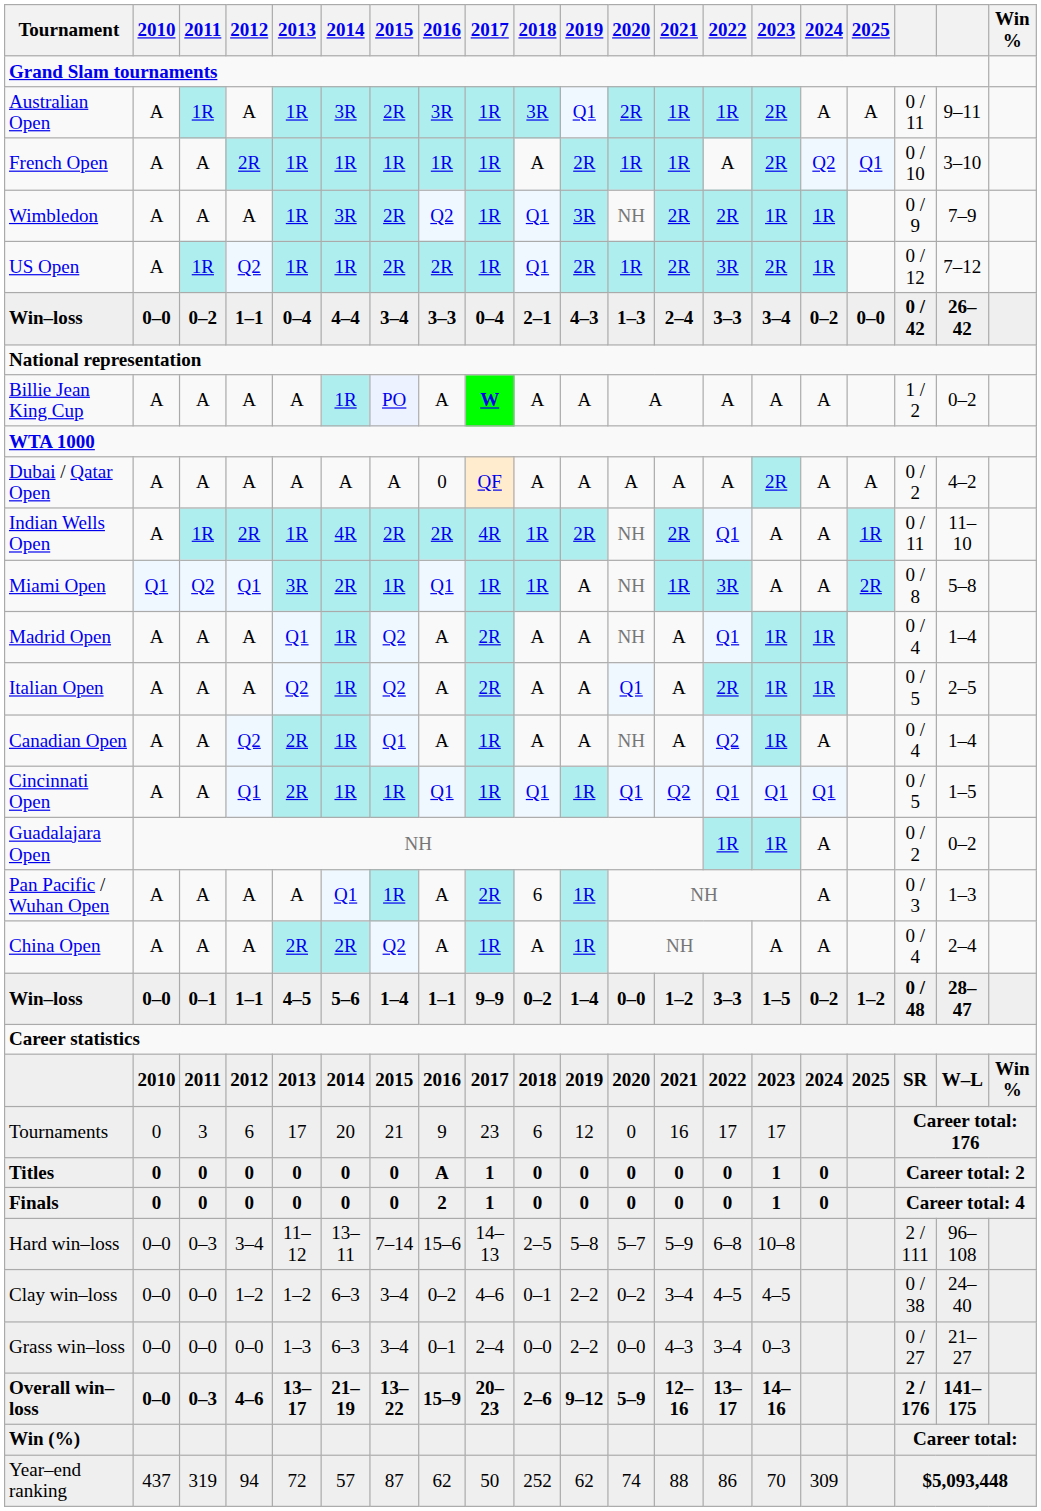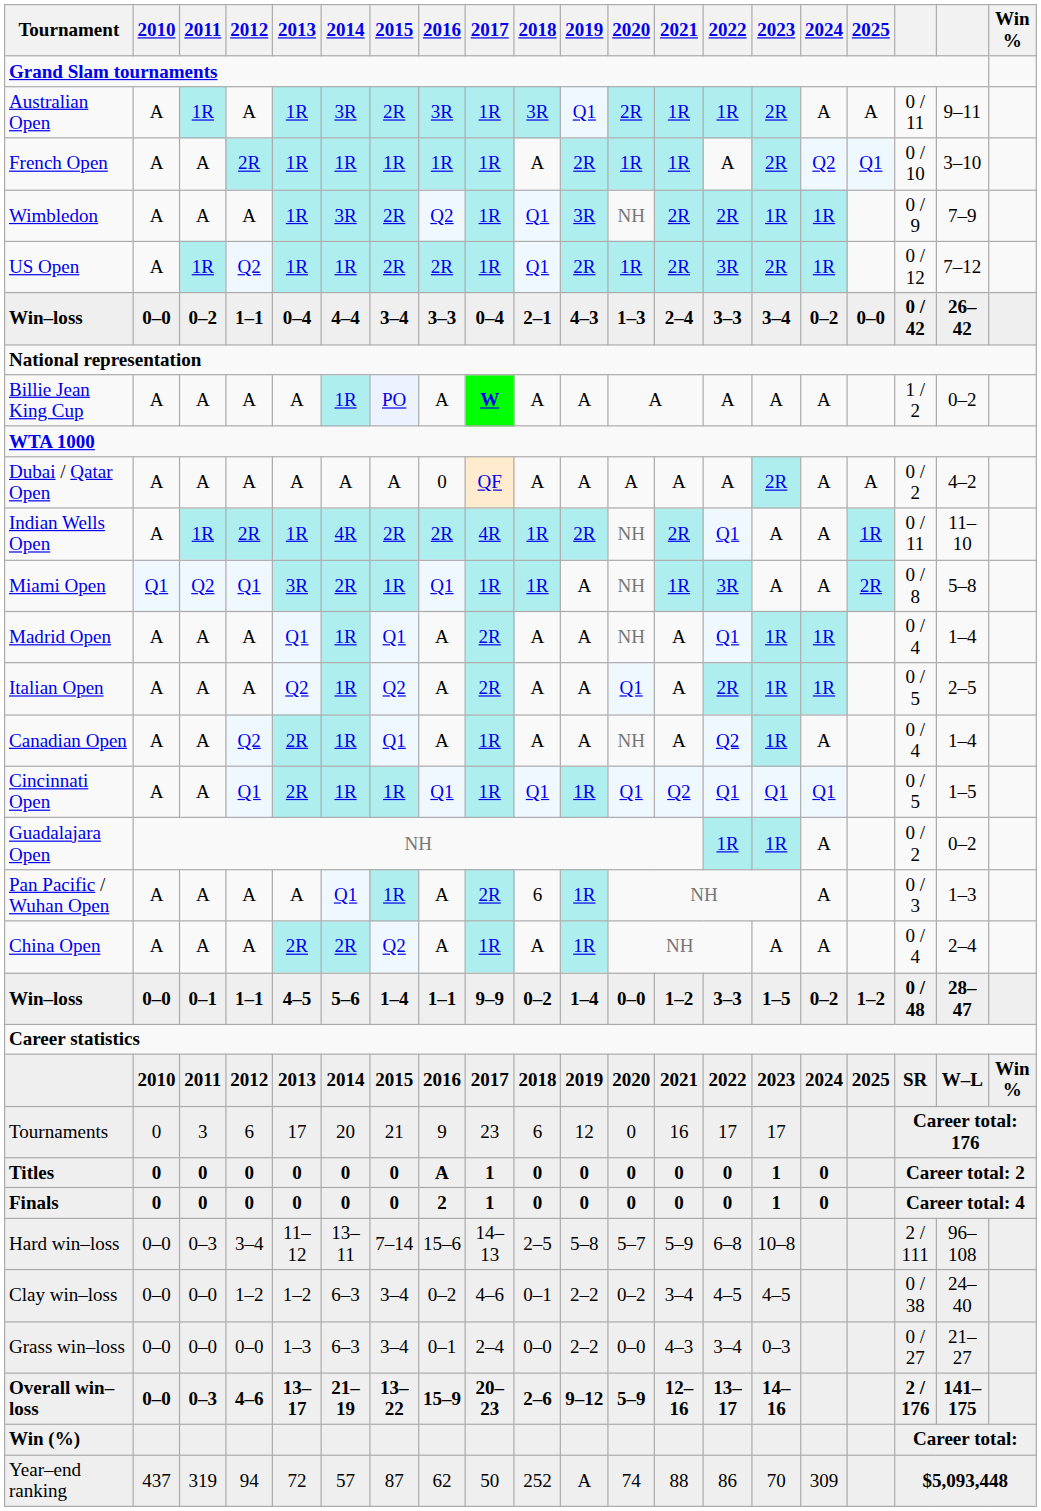 <table class=wikitable style=text-align:center>
 <tr>
 <th>Tournament</th>
 <th><a href='#'>2010</a></th>
 <th><a href='#'>2011</a></th>
 <th><a href='#'>2012</a></th>
 <th><a href='#'>2013</a></th>
 <th><a href='#'>2014</a></th>
 <th><a href='#'>2015</a></th>
 <th><a href='#'>2016</a></th>
 <th><a href='#'>2017</a></th>
 <th><a href='#'>2018</a></th>
 <th><a href='#'>2019</a></th>
 <th><a href='#'>2020</a></th>
 <th><a href='#'>2021</a></th>
 <th><a href='#'>2022</a></th>
 <th><a href='#'>2023</a></th>
 <th><a href='#'>2024</a></th>
 <th><a href='#'>2025</a></th>
 <th></th>
 <th></th>
 <th>Win %</th>
 </tr>
 <tr>
 <td colspan="19" align="left"><strong><a href='#'>Grand Slam tournaments</a></strong></td>
 </tr>
 <tr>
 <td align=left><a href='#'>Australian Open</a></td>
 <td>A</td>
 <td bgcolor=#afeeee><a href='#'>1R</a></td>
 <td>A</td>
 <td bgcolor=#afeeee><a href='#'>1R</a></td>
 <td bgcolor=#afeeee><a href='#'>3R</a></td>
 <td bgcolor=#afeeee><a href='#'>2R</a></td>
 <td bgcolor=#afeeee><a href='#'>3R</a></td>
 <td bgcolor=#afeeee><a href='#'>1R</a></td>
 <td bgcolor=#afeeee><a href='#'>3R</a></td>
 <td bgcolor=f0f8ff><a href='#'>Q1</a></td>
 <td bgcolor=#afeeee><a href='#'>2R</a></td>
 <td bgcolor=#afeeee><a href='#'>1R</a></td>
 <td bgcolor=#afeeee><a href='#'>1R</a></td>
 <td bgcolor=#afeeee><a href='#'>2R</a></td>
 <td>A</td>
 <td>A</td>
 <td>0 / 11</td>
 <td>9–11</td>
 <td></td>
 </tr>
 <tr>
 <td align=left><a href='#'>French Open</a></td>
 <td>A</td>
 <td>A</td>
 <td bgcolor=afeeee><a href='#'>2R</a></td>
 <td bgcolor=afeeee><a href='#'>1R</a></td>
 <td bgcolor=afeeee><a href='#'>1R</a></td>
 <td bgcolor=afeeee><a href='#'>1R</a></td>
 <td bgcolor=afeeee><a href='#'>1R</a></td>
 <td bgcolor=afeeee><a href='#'>1R</a></td>
 <td>A</td>
 <td bgcolor=afeeee><a href='#'>2R</a></td>
 <td bgcolor=afeeee><a href='#'>1R</a></td>
 <td bgcolor=afeeee><a href='#'>1R</a></td>
 <td>A</td>
 <td bgcolor=afeeee><a href='#'>2R</a></td>
 <td bgcolor=f0f8ff><a href='#'>Q2</a></td>
 <td bgcolor=f0f8ff><a href='#'>Q1</a></td>
 <td>0 / 10</td>
 <td>3–10</td>
 <td></td>
 </tr>
 <tr>
 <td align=left><a href='#'>Wimbledon</a></td>
 <td>A</td>
 <td>A</td>
 <td>A</td>
 <td bgcolor=afeeee><a href='#'>1R</a></td>
 <td bgcolor=afeeee><a href='#'>3R</a></td>
 <td bgcolor=afeeee><a href='#'>2R</a></td>
 <td bgcolor=f0f8ff><a href='#'>Q2</a></td>
 <td bgcolor=afeeee><a href='#'>1R</a></td>
 <td bgcolor=f0f8ff><a href='#'>Q1</a></td>
 <td bgcolor=afeeee><a href='#'>3R</a></td>
 <td style=color:#767676>NH</td>
 <td bgcolor=afeeee><a href='#'>2R</a></td>
 <td bgcolor=afeeee><a href='#'>2R</a></td>
 <td bgcolor=afeeee><a href='#'>1R</a></td>
 <td bgcolor=afeeee><a href='#'>1R</a></td>
 <td></td>
 <td>0 / 9</td>
 <td>7–9</td>
 <td></td>
 </tr>
 <tr>
 <td align=left><a href='#'>US Open</a></td>
 <td>A</td>
 <td bgcolor=afeeee><a href='#'>1R</a></td>
 <td bgcolor=f0f8ff><a href='#'>Q2</a></td>
 <td bgcolor=afeeee><a href='#'>1R</a></td>
 <td bgcolor=afeeee><a href='#'>1R</a></td>
 <td bgcolor=afeeee><a href='#'>2R</a></td>
 <td bgcolor=afeeee><a href='#'>2R</a></td>
 <td bgcolor=afeeee><a href='#'>1R</a></td>
 <td bgcolor=f0f8ff><a href='#'>Q1</a></td>
 <td bgcolor=afeeee><a href='#'>2R</a></td>
 <td bgcolor=afeeee><a href='#'>1R</a></td>
 <td bgcolor=afeeee><a href='#'>2R</a></td>
 <td bgcolor=afeeee><a href='#'>3R</a></td>
 <td bgcolor=afeeee><a href='#'>2R</a></td>
 <td bgcolor=afeeee><a href='#'>1R</a></td>
 <td></td>
 <td>0 / 12</td>
 <td>7–12</td>
 <td></td>
 </tr>
 <tr style=background:#efefef;font-weight:bold>
 <td style=text-align:left>Win–loss</td>
 <td>0–0</td>
 <td>0–2</td>
 <td>1–1</td>
 <td>0–4</td>
 <td>4–4</td>
 <td>3–4</td>
 <td>3–3</td>
 <td>0–4</td>
 <td>2–1</td>
 <td>4–3</td>
 <td>1–3</td>
 <td>2–4</td>
 <td>3–3</td>
 <td>3–4</td>
 <td>0–2</td>
 <td>0–0</td>
 <td>0 / 42</td>
 <td>26–42</td>
 <td></td>
 </tr>
 <tr>
 <td colspan="20" align="left"><strong>National representation</strong></td>
 </tr>
 <tr>
 <td align=left><a href='#'>Billie Jean King Cup</a></td>
 <td>A</td>
 <td>A</td>
 <td>A</td>
 <td>A</td>
 <td bgcolor=afeeee><a href='#'>1R</a></td>
 <td bgcolor=ecf2ff><a href='#'>PO</a></td>
 <td>A</td>
 <td bgcolor=lime><a href='#'><strong>W</strong></a></td>
 <td>A</td>
 <td>A</td>
 <td colspan="2">A</td>
 <td>A</td>
 <td>A</td>
 <td>A</td>
 <td></td>
 <td>1 / 2</td>
 <td>0–2</td>
 <td></td>
 </tr>
 <tr>
 <td colspan="20" style="text-align:left"><strong><a href='#'>WTA 1000</a></strong></td>
 </tr>
 <tr>
 <td style=text-align:left><a href='#'>Dubai</a> / <a href='#'>Qatar Open</a></td>
 <td>A</td>
 <td>A</td>
 <td>A</td>
 <td>A</td>
 <td>A</td>
 <td>A</td>
 <td>0</td>
 <td bgcolor=ffebcd><a href='#'>QF</a></td>
 <td>A</td>
 <td>A</td>
 <td>A</td>
 <td>A</td>
 <td>A</td>
 <td bgcolor=afeeee><a href='#'>2R</a></td>
 <td>A</td>
 <td>A</td>
 <td>0 / 2</td>
 <td>4–2</td>
 <td></td>
 </tr>
 <tr>
 <td align=left><a href='#'>Indian Wells Open</a></td>
 <td>A</td>
 <td bgcolor=afeeee><a href='#'>1R</a></td>
 <td bgcolor=afeeee><a href='#'>2R</a></td>
 <td bgcolor=afeeee><a href='#'>1R</a></td>
 <td bgcolor=afeeee><a href='#'>4R</a></td>
 <td bgcolor=afeeee><a href='#'>2R</a></td>
 <td bgcolor=afeeee><a href='#'>2R</a></td>
 <td bgcolor=afeeee><a href='#'>4R</a></td>
 <td bgcolor=afeeee><a href='#'>1R</a></td>
 <td bgcolor=afeeee><a href='#'>2R</a></td>
 <td style="color:#767676">NH</td>
 <td bgcolor=afeeee><a href='#'>2R</a></td>
 <td bgcolor=f0f8ff><a href='#'>Q1</a></td>
 <td>A</td>
 <td>A</td>
 <td bgcolor=afeeee><a href='#'>1R</a></td>
 <td>0 / 11</td>
 <td>11–10</td>
 <td></td>
 </tr>
 <tr>
 <td align=left><a href='#'>Miami Open</a></td>
 <td bgcolor=f0f8ff><a href='#'>Q1</a></td>
 <td bgcolor=f0f8ff><a href='#'>Q2</a></td>
 <td bgcolor=f0f8ff><a href='#'>Q1</a></td>
 <td bgcolor=afeeee><a href='#'>3R</a></td>
 <td bgcolor=afeeee><a href='#'>2R</a></td>
 <td bgcolor=afeeee><a href='#'>1R</a></td>
 <td bgcolor=f0f8ff><a href='#'>Q1</a></td>
 <td bgcolor=afeeee><a href='#'>1R</a></td>
 <td bgcolor=afeeee><a href='#'>1R</a></td>
 <td>A</td>
 <td style=color:#767676>NH</td>
 <td bgcolor=afeeee><a href='#'>1R</a></td>
 <td bgcolor=afeeee><a href='#'>3R</a></td>
 <td>A</td>
 <td>A</td>
 <td bgcolor=afeeee><a href='#'>2R</a></td>
 <td>0 / 8</td>
 <td>5–8</td>
 <td></td>
 </tr>
 <tr>
 <td align=left><a href='#'>Madrid Open</a></td>
 <td>A</td>
 <td>A</td>
 <td>A</td>
 <td bgcolor=f0f8ff><a href='#'>Q1</a></td>
 <td bgcolor=afeeee><a href='#'>1R</a></td>
-<td bgcolor=f0f8ff><a href='#'>Q2</a></td>
+<td bgcolor=f0f8ff><a href='#'>Q1</a></td>
 <td>A</td>
 <td bgcolor=afeeee><a href='#'>2R</a></td>
 <td>A</td>
 <td>A</td>
 <td style=color:#767676>NH</td>
 <td>A</td>
 <td bgcolor=f0f8ff><a href='#'>Q1</a></td>
 <td bgcolor=afeeee><a href='#'>1R</a></td>
 <td bgcolor=afeeee><a href='#'>1R</a></td>
 <td></td>
 <td>0 / 4</td>
 <td>1–4</td>
 <td></td>
 </tr>
 <tr>
 <td style=text-align:left><a href='#'>Italian Open</a></td>
 <td>A</td>
 <td>A</td>
 <td>A</td>
 <td bgcolor=f0f8ff><a href='#'>Q2</a></td>
 <td bgcolor=afeeee><a href='#'>1R</a></td>
 <td bgcolor=f0f8ff><a href='#'>Q2</a></td>
 <td>A</td>
 <td bgcolor=afeeee><a href='#'>2R</a></td>
 <td>A</td>
 <td>A</td>
 <td bgcolor=f0f8ff><a href='#'>Q1</a></td>
 <td>A</td>
 <td bgcolor=afeeee><a href='#'>2R</a></td>
 <td bgcolor=afeeee><a href='#'>1R</a></td>
 <td bgcolor=afeeee><a href='#'>1R</a></td>
 <td></td>
 <td>0 / 5</td>
 <td>2–5</td>
 <td></td>
 </tr>
 <tr>
 <td align=left><a href='#'>Canadian Open</a></td>
 <td>A</td>
 <td>A</td>
 <td bgcolor=f0f8ff><a href='#'>Q2</a></td>
 <td bgcolor=afeeee><a href='#'>2R</a></td>
 <td bgcolor=afeeee><a href='#'>1R</a></td>
 <td bgcolor=f0f8ff><a href='#'>Q1</a></td>
 <td>A</td>
 <td bgcolor=afeeee><a href='#'>1R</a></td>
 <td>A</td>
 <td>A</td>
 <td style=color:#767676>NH</td>
 <td>A</td>
 <td style=background:#f0f8ff><a href='#'>Q2</a></td>
 <td bgcolor=afeeee><a href='#'>1R</a></td>
 <td>A</td>
 <td></td>
 <td>0 / 4</td>
 <td>1–4</td>
 <td></td>
 </tr>
 <tr>
 <td align=left><a href='#'>Cincinnati Open</a></td>
 <td>A</td>
 <td>A</td>
 <td bgcolor=f0f8ff><a href='#'>Q1</a></td>
 <td bgcolor=afeeee><a href='#'>2R</a></td>
 <td bgcolor=afeeee><a href='#'>1R</a></td>
 <td bgcolor=afeeee><a href='#'>1R</a></td>
 <td bgcolor=f0f8ff><a href='#'>Q1</a></td>
 <td bgcolor=afeeee><a href='#'>1R</a></td>
 <td bgcolor=f0f8ff><a href='#'>Q1</a></td>
 <td bgcolor=afeeee><a href='#'>1R</a></td>
 <td bgcolor=f0f8ff><a href='#'>Q1</a></td>
 <td bgcolor=f0f8ff><a href='#'>Q2</a></td>
 <td bgcolor=f0f8ff><a href='#'>Q1</a></td>
 <td bgcolor=f0f8ff><a href='#'>Q1</a></td>
 <td bgcolor=f0f8ff><a href='#'>Q1</a></td>
 <td></td>
 <td>0 / 5</td>
 <td>1–5</td>
 <td></td>
 </tr>
 <tr>
 <td align="left"><a href='#'>Guadalajara Open</a></td>
 <td colspan="12" style="color:#767676">NH</td>
 <td bgcolor="afeeee"><a href='#'>1R</a></td>
 <td bgcolor=afeeee><a href='#'>1R</a></td>
 <td>A</td>
 <td></td>
 <td>0 / 2</td>
 <td>0–2</td>
 <td></td>
 </tr>
 <tr>
 <td style="text-align:left"><a href='#'>Pan Pacific</a> / <a href='#'>Wuhan Open</a></td>
 <td>A</td>
 <td>A</td>
 <td>A</td>
 <td>A</td>
 <td bgcolor="f0f8ff"><a href='#'>Q1</a></td>
 <td bgcolor="afeeee"><a href='#'>1R</a></td>
 <td>A</td>
 <td bgcolor="afeeee"><a href='#'>2R</a></td>
 <td>6</td>
 <td bgcolor="afeeee"><a href='#'>1R</a></td>
 <td colspan="4" style="color:#767676">NH</td>
 <td>A</td>
 <td></td>
 <td>0 / 3</td>
 <td>1–3</td>
 <td></td>
 </tr>
 <tr>
 <td align=left><a href='#'>China Open</a></td>
 <td>A</td>
 <td>A</td>
 <td>A</td>
 <td bgcolor=afeeee><a href='#'>2R</a></td>
 <td bgcolor=afeeee><a href='#'>2R</a></td>
 <td bgcolor=f0f8ff><a href='#'>Q2</a></td>
 <td>A</td>
 <td bgcolor=afeeee><a href='#'>1R</a></td>
 <td>A</td>
 <td bgcolor=afeeee><a href='#'>1R</a></td>
 <td colspan="3" style="color:#767676">NH</td>
 <td>A</td>
 <td>A</td>
 <td></td>
 <td>0 / 4</td>
 <td>2–4</td>
 <td></td>
 </tr>
 <tr style=background:#efefef;font-weight:bold>
 <td align=left>Win–loss</td>
 <td>0–0</td>
 <td>0–1</td>
 <td>1–1</td>
 <td>4–5</td>
 <td>5–6</td>
 <td>1–4</td>
 <td>1–1</td>
 <td>9–9</td>
 <td>0–2</td>
 <td>1–4</td>
 <td>0–0</td>
 <td>1–2</td>
 <td>3–3</td>
 <td>1–5</td>
 <td>0–2</td>
 <td>1–2</td>
 <td>0 / 48</td>
 <td>28–47</td>
 <td></td>
 </tr>
 <tr>
 <td colspan="20" align="left"><strong>Career statistics</strong></td>
 </tr>
 <tr style=background:#efefef;font-weight:bold>
 <td></td>
 <td>2010</td>
 <td>2011</td>
 <td>2012</td>
 <td>2013</td>
 <td>2014</td>
 <td>2015</td>
 <td>2016</td>
 <td>2017</td>
 <td>2018</td>
 <td>2019</td>
 <td>2020</td>
 <td>2021</td>
 <td>2022</td>
 <td>2023</td>
 <td>2024</td>
 <td>2025</td>
 <td>SR</td>
 <td>W–L</td>
 <td>Win %</td>
 </tr>
 <tr style=background:#efefef>
 <td style=text-align:left>Tournaments</td>
 <td>0</td>
 <td>3</td>
 <td>6</td>
 <td>17</td>
 <td>20</td>
 <td>21</td>
 <td>9</td>
 <td>23</td>
 <td>6</td>
 <td>12</td>
 <td>0</td>
 <td>16</td>
 <td>17</td>
 <td>17</td>
 <td></td>
 <td></td>
 <td colspan="3"><strong>Career total: 176</strong></td>
 </tr>
 <tr style=background:#efefef;font-weight:bold>
 <td style=text-align:left>Titles</td>
 <td>0</td>
 <td>0</td>
 <td>0</td>
 <td>0</td>
 <td>0</td>
 <td>0</td>
 <td>A</td>
 <td>1</td>
 <td>0</td>
 <td>0</td>
 <td>0</td>
 <td>0</td>
 <td>0</td>
 <td>1</td>
 <td>0</td>
 <td></td>
 <td colspan="3">Career total: 2</td>
 </tr>
 <tr style=background:#efefef;font-weight:bold>
 <td style=text-align:left>Finals</td>
 <td>0</td>
 <td>0</td>
 <td>0</td>
 <td>0</td>
 <td>0</td>
 <td>0</td>
 <td>2</td>
 <td>1</td>
 <td>0</td>
 <td>0</td>
 <td>0</td>
 <td>0</td>
 <td>0</td>
 <td>1</td>
 <td>0</td>
 <td></td>
 <td colspan="3">Career total: 4</td>
 </tr>
 <tr style=background:#efefef>
 <td align=left>Hard win–loss</td>
 <td>0–0</td>
 <td>0–3</td>
 <td>3–4</td>
 <td>11–12</td>
 <td>13–11</td>
 <td>7–14</td>
 <td>15–6</td>
 <td>14–13</td>
 <td>2–5</td>
 <td>5–8</td>
 <td>5–7</td>
 <td>5–9</td>
 <td>6–8</td>
 <td>10–8</td>
 <td></td>
 <td></td>
 <td>2 / 111</td>
 <td>96–108</td>
 <td></td>
 </tr>
 <tr style=background:#efefef>
 <td align=left>Clay win–loss</td>
 <td>0–0</td>
 <td>0–0</td>
 <td>1–2</td>
 <td>1–2</td>
 <td>6–3</td>
 <td>3–4</td>
 <td>0–2</td>
 <td>4–6</td>
 <td>0–1</td>
 <td>2–2</td>
 <td>0–2</td>
 <td>3–4</td>
 <td>4–5</td>
 <td>4–5</td>
 <td></td>
 <td></td>
 <td>0 / 38</td>
 <td>24–40</td>
 <td></td>
 </tr>
 <tr style=background:#efefef>
 <td align=left>Grass win–loss</td>
 <td>0–0</td>
 <td>0–0</td>
 <td>0–0</td>
 <td>1–3</td>
 <td>6–3</td>
 <td>3–4</td>
 <td>0–1</td>
 <td>2–4</td>
 <td>0–0</td>
 <td>2–2</td>
 <td>0–0</td>
 <td>4–3</td>
 <td>3–4</td>
 <td>0–3</td>
 <td></td>
 <td></td>
 <td>0 / 27</td>
 <td>21–27</td>
 <td></td>
 </tr>
 <tr style=background:#efefef;font-weight:bold>
 <td style=text-align:left>Overall win–loss</td>
 <td>0–0</td>
 <td>0–3</td>
 <td>4–6</td>
 <td>13–17</td>
 <td>21–19</td>
 <td>13–22</td>
 <td>15–9</td>
 <td>20–23</td>
 <td>2–6</td>
 <td>9–12</td>
 <td>5–9</td>
 <td>12–16</td>
 <td>13–17</td>
 <td>14–16</td>
 <td></td>
 <td></td>
 <td>2 / 176</td>
 <td>141–175</td>
 <td></td>
 </tr>
 <tr style=background:#efefef;font-weight:bold>
 <td align=left>Win (%)</td>
 <td></td>
 <td></td>
 <td></td>
 <td></td>
 <td></td>
 <td></td>
 <td></td>
 <td></td>
 <td></td>
 <td></td>
 <td></td>
 <td></td>
 <td></td>
 <td></td>
 <td></td>
 <td></td>
 <td colspan="3">Career total: </td>
 </tr>
 <tr style=background:#efefef>
 <td style=text-align:left>Year–end ranking</td>
 <td>437</td>
 <td>319</td>
 <td>94</td>
 <td>72</td>
 <td>57</td>
 <td>87</td>
 <td>62</td>
 <td>50</td>
 <td>252</td>
-<td>62</td>
+<td>A</td>
 <td>74</td>
 <td>88</td>
 <td>86</td>
 <td>70</td>
 <td>309</td>
 <td></td>
 <td colspan="3"><strong>$5,093,448</strong></td>
 </tr>
 </table>
